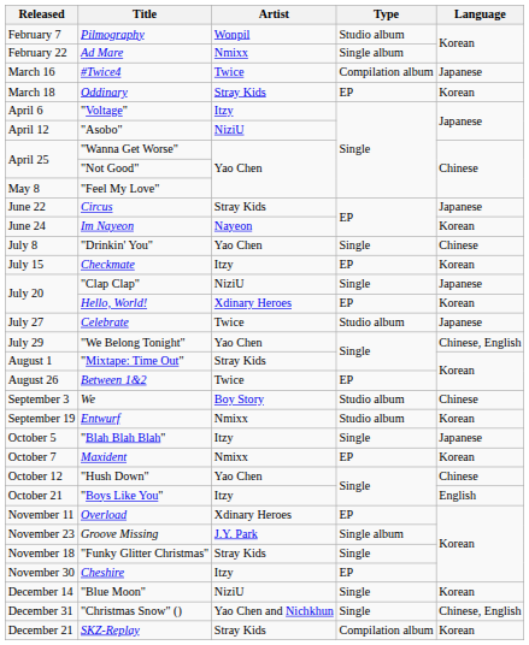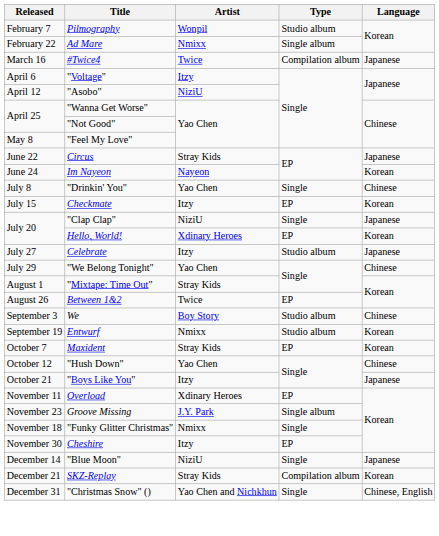 <table class="wikitable plainrowheaders">
 <tr>
 <th scope="col">Released</th>
 <th scope="col">Title</th>
 <th scope="col">Artist</th>
 <th scope="col">Type</th>
 <th scope="col">Language</th>
 </tr>
 <tr>
 <td>February 7</td>
 <td><em><a href='#'>Pilmography</a></em></td>
 <td><a href='#'>Wonpil</a></td>
 <td>Studio album</td>
 <td rowspan="2">Korean</td>
 </tr>
 <tr>
 <td>February 22</td>
 <td><em><a href='#'>Ad Mare</a></em></td>
 <td><a href='#'>Nmixx</a></td>
 <td>Single album</td>
 </tr>
 <tr>
 <td>March 16</td>
 <td><em><a href='#'>#Twice4</a></em></td>
 <td><a href='#'>Twice</a></td>
 <td>Compilation album</td>
 <td>Japanese</td>
-</tr>
-<tr>
-<td>March 18</td>
-<td><em><a href='#'>Oddinary</a></em></td>
-<td><a href='#'>Stray Kids</a></td>
-<td>EP</td>
-<td>Korean</td>
 </tr>
 <tr>
 <td>April 6</td>
 <td>"<a href='#'>Voltage</a>"</td>
 <td><a href='#'>Itzy</a></td>
 <td rowspan="5">Single</td>
 <td rowspan="2">Japanese</td>
 </tr>
 <tr>
 <td>April 12</td>
 <td>"Asobo"</td>
 <td><a href='#'>NiziU</a></td>
 </tr>
 <tr>
 <td rowspan="2">April 25</td>
 <td>"Wanna Get Worse"</td>
 <td rowspan="3">Yao Chen</td>
 <td rowspan="3">Chinese</td>
 </tr>
 <tr>
 <td>"Not Good"</td>
 </tr>
 <tr>
 <td>May 8</td>
 <td>"Feel My Love"</td>
 </tr>
 <tr>
 <td>June 22</td>
 <td><em><a href='#'>Circus</a></em></td>
 <td>Stray Kids</td>
 <td rowspan="2">EP</td>
 <td>Japanese</td>
 </tr>
 <tr>
 <td>June 24</td>
 <td><em><a href='#'>Im Nayeon</a></em></td>
 <td><a href='#'>Nayeon</a></td>
 <td>Korean</td>
 </tr>
 <tr>
 <td>July 8</td>
 <td>"Drinkin' You"</td>
 <td>Yao Chen</td>
 <td>Single</td>
 <td>Chinese</td>
 </tr>
 <tr>
 <td>July 15</td>
 <td><em><a href='#'>Checkmate</a></em></td>
 <td>Itzy</td>
 <td>EP</td>
 <td>Korean</td>
 </tr>
 <tr>
 <td rowspan="2">July 20</td>
 <td>"Clap Clap"</td>
 <td>NiziU</td>
 <td>Single</td>
 <td>Japanese</td>
 </tr>
 <tr>
 <td><em><a href='#'>Hello, World!</a></em></td>
 <td><a href='#'>Xdinary Heroes</a></td>
 <td>EP</td>
 <td>Korean</td>
 </tr>
 <tr>
 <td>July 27</td>
 <td><em><a href='#'>Celebrate</a></em></td>
-<td>Twice</td>
+<td>Itzy</td>
 <td>Studio album</td>
 <td>Japanese</td>
 </tr>
 <tr>
 <td>July 29</td>
 <td>"We Belong Tonight"</td>
 <td>Yao Chen</td>
 <td rowspan="2">Single</td>
-<td>Chinese, English</td>
+<td>Chinese</td>
 </tr>
 <tr>
 <td>August 1</td>
 <td>"<a href='#'>Mixtape: Time Out</a>"</td>
 <td>Stray Kids</td>
 <td rowspan="2">Korean</td>
 </tr>
 <tr>
 <td>August 26</td>
 <td><em><a href='#'>Between 1&2</a></em></td>
 <td>Twice</td>
 <td>EP</td>
 </tr>
 <tr>
 <td>September 3</td>
 <td><em>We</em></td>
 <td><a href='#'>Boy Story</a></td>
 <td>Studio album</td>
 <td>Chinese</td>
 </tr>
 <tr>
 <td>September 19</td>
 <td><em><a href='#'>Entwurf</a></em></td>
 <td>Nmixx</td>
 <td>Studio album</td>
 <td>Korean</td>
 </tr>
 <tr>
-<td>October 5</td>
-<td>"<a href='#'>Blah Blah Blah</a>"</td>
-<td>Itzy</td>
-<td>Single</td>
-<td>Japanese</td>
-</tr>
-<tr>
 <td>October 7</td>
 <td><em><a href='#'>Maxident</a></em></td>
-<td>Nmixx</td>
+<td>Stray Kids</td>
 <td>EP</td>
 <td>Korean</td>
 </tr>
 <tr>
 <td>October 12</td>
 <td>"Hush Down"</td>
 <td>Yao Chen</td>
 <td rowspan="2">Single</td>
 <td>Chinese</td>
 </tr>
 <tr>
 <td>October 21</td>
 <td>"<a href='#'>Boys Like You</a>"</td>
 <td>Itzy</td>
-<td>English</td>
+<td>Japanese</td>
 </tr>
 <tr>
 <td>November 11</td>
 <td><em><a href='#'>Overload</a></em></td>
 <td>Xdinary Heroes</td>
 <td>EP</td>
 <td rowspan="4">Korean</td>
 </tr>
 <tr>
 <td>November 23</td>
 <td><em>Groove Missing</em></td>
 <td><a href='#'>J.Y. Park</a></td>
 <td>Single album</td>
 </tr>
 <tr>
 <td>November 18</td>
 <td>"Funky Glitter Christmas"</td>
-<td>Stray Kids</td>
+<td>Nmixx</td>
 <td>Single</td>
 </tr>
 <tr>
 <td>November 30</td>
 <td><em><a href='#'>Cheshire</a></em></td>
 <td>Itzy</td>
 <td>EP</td>
 </tr>
 <tr>
 <td>December 14</td>
 <td>"Blue Moon"</td>
 <td>NiziU</td>
 <td>Single</td>
+<td>Japanese</td>
+</tr>
+<tr>
+<td>December 21</td>
+<td><em><a href='#'>SKZ-Replay</a></em></td>
+<td>Stray Kids</td>
+<td>Compilation album</td>
 <td>Korean</td>
 </tr>
 <tr>
 <td>December 31</td>
 <td>"Christmas Snow" ()</td>
 <td>Yao Chen and <a href='#'>Nichkhun</a></td>
 <td>Single</td>
 <td>Chinese, English</td>
 </tr>
-<tr>
-<td>December 21</td>
-<td><em><a href='#'>SKZ-Replay</a></em></td>
-<td>Stray Kids</td>
-<td>Compilation album</td>
-<td>Korean</td>
-</tr>
 </table>
